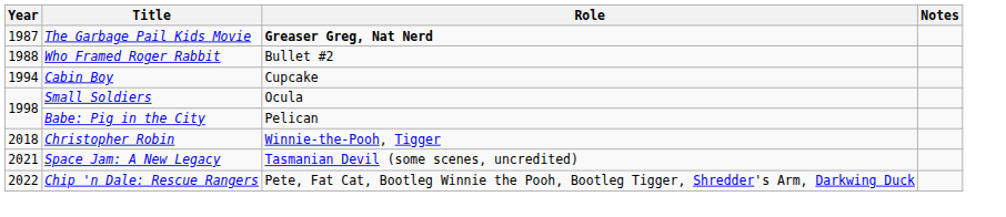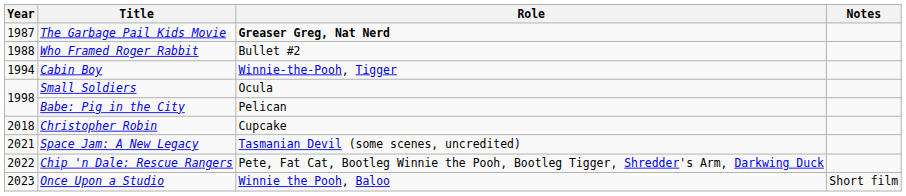 <table class="wikitable sortable plainrowheaders" style="white-space:nowrap">
 <tr>
 <th>Year</th>
 <th>Title</th>
 <th>Role</th>
 <th>Notes</th>
 </tr>
 <tr>
 <td>1987</td>
 <td><em><a href='#'>The Garbage Pail Kids Movie</a></em></td>
 <td><strong>Greaser Greg, Nat Nerd</strong></td>
 <td></td>
 </tr>
 <tr>
 <td>1988</td>
 <td><em><a href='#'>Who Framed Roger Rabbit</a></em></td>
 <td>Bullet #2</td>
 <td></td>
 </tr>
 <tr>
 <td>1994</td>
 <td><em><a href='#'>Cabin Boy</a></em></td>
-<td>Cupcake</td>
+<td><a href='#'>Winnie-the-Pooh</a>, <a href='#'>Tigger</a></td>
 <td></td>
 </tr>
 <tr>
 <td rowspan="2">1998</td>
 <td><em><a href='#'>Small Soldiers</a></em></td>
 <td>Ocula</td>
 <td></td>
 </tr>
 <tr>
 <td><em><a href='#'>Babe: Pig in the City</a></em></td>
 <td>Pelican</td>
 <td></td>
 </tr>
 <tr>
 <td>2018</td>
 <td><em><a href='#'>Christopher Robin</a></em></td>
-<td><a href='#'>Winnie-the-Pooh</a>, <a href='#'>Tigger</a></td>
+<td>Cupcake</td>
 <td></td>
 </tr>
 <tr>
 <td>2021</td>
 <td><em><a href='#'>Space Jam: A New Legacy</a></em></td>
 <td><a href='#'>Tasmanian Devil</a> (some scenes, uncredited)</td>
 <td></td>
 </tr>
 <tr>
 <td>2022</td>
 <td><em><a href='#'>Chip 'n Dale: Rescue Rangers</a></em></td>
 <td>Pete, Fat Cat, Bootleg Winnie the Pooh, Bootleg Tigger, <a href='#'>Shredder</a>'s Arm, <a href='#'>Darkwing Duck</a></td>
 <td></td>
 </tr>
+<tr>
+<td>2023</td>
+<td><em><a href='#'>Once Upon a Studio</a></em></td>
+<td><a href='#'>Winnie the Pooh</a>, <a href='#'>Baloo</a></td>
+<td>Short film</td>
+</tr>
 </table>
